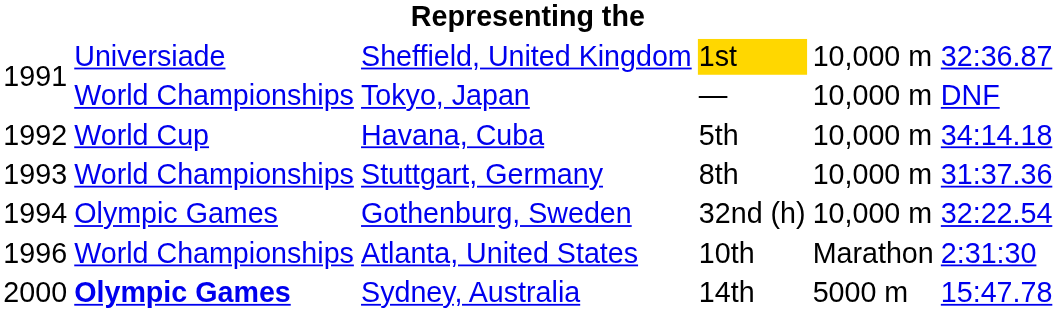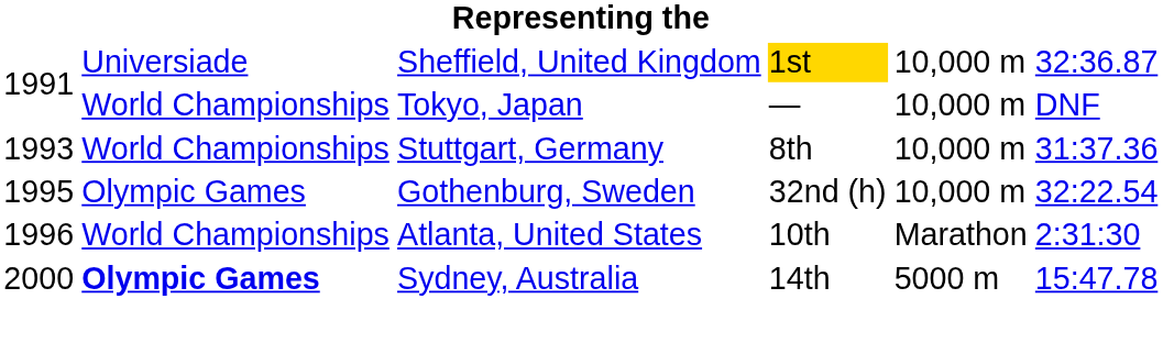 <table>
 <tr>
 <th colspan="6">Representing the </th>
 </tr>
 <tr>
 <td rowspan=2>1991</td>
 <td><a href='#'>Universiade</a></td>
 <td><a href='#'>Sheffield, United Kingdom</a></td>
 <td bgcolor=gold>1st</td>
 <td>10,000 m</td>
 <td><a href='#'>32:36.87</a></td>
 </tr>
 <tr>
 <td><a href='#'>World Championships</a></td>
 <td><a href='#'>Tokyo, Japan</a></td>
 <td>—</td>
 <td>10,000 m</td>
 <td><a href='#'>DNF</a></td>
 </tr>
 <tr>
-<td>1992</td>
-<td><a href='#'>World Cup</a></td>
-<td><a href='#'>Havana, Cuba</a></td>
-<td>5th</td>
-<td>10,000 m</td>
-<td><a href='#'>34:14.18</a></td>
-</tr>
-<tr>
 <td>1993</td>
 <td><a href='#'>World Championships</a></td>
 <td><a href='#'>Stuttgart, Germany</a></td>
 <td>8th</td>
 <td>10,000 m</td>
 <td><a href='#'>31:37.36</a></td>
 </tr>
 <tr>
-<td>1994</td>
+<td>1995</td>
 <td><a href='#'>Olympic Games</a></td>
 <td><a href='#'>Gothenburg, Sweden</a></td>
 <td>32nd (h)</td>
 <td>10,000 m</td>
 <td><a href='#'>32:22.54</a></td>
 </tr>
 <tr>
 <td>1996</td>
 <td><a href='#'>World Championships</a></td>
 <td><a href='#'>Atlanta, United States</a></td>
 <td>10th</td>
 <td>Marathon</td>
 <td><a href='#'>2:31:30</a></td>
 </tr>
 <tr>
 <td>2000</td>
 <td><strong><a href='#'>Olympic Games</a></strong></td>
 <td><a href='#'>Sydney, Australia</a></td>
 <td>14th</td>
 <td>5000 m</td>
 <td><a href='#'>15:47.78</a></td>
 </tr>
 </table>
